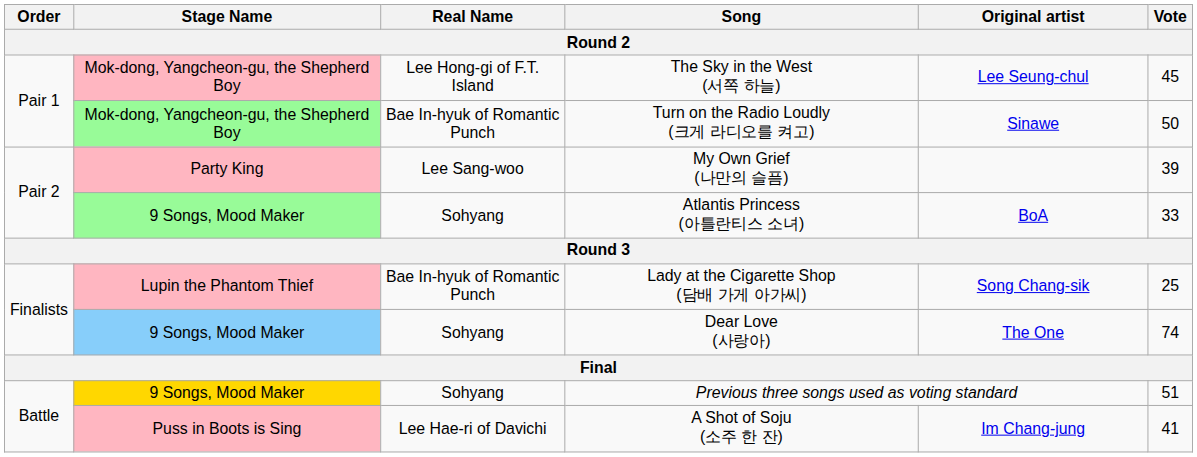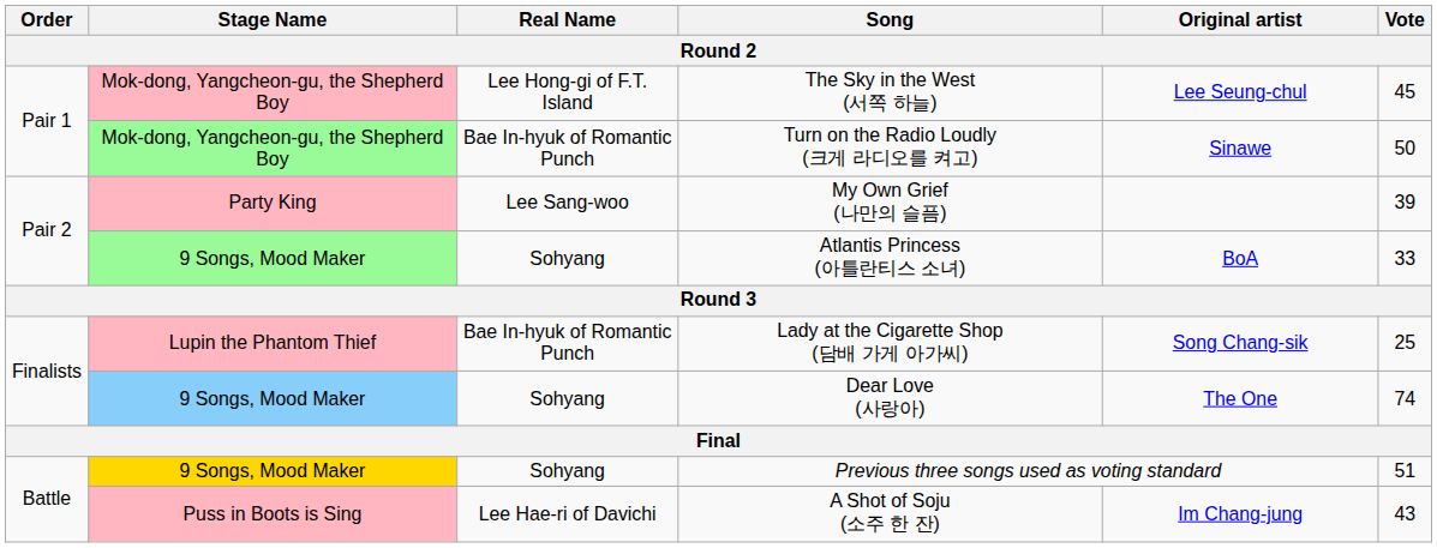 <table class="wikitable" style="text-align:center; width:95%;">
 <tr>
 <th style="width:1%;">Order</th>
 <th style="width:20%;">Stage Name</th>
 <th style="width:12%;">Real Name</th>
 <th style="width:23%;">Song</th>
 <th style="width:15%;">Original artist</th>
 <th style="width:1%;">Vote</th>
 </tr>
 <tr>
 <th colspan=6>Round 2</th>
 </tr>
 <tr>
 <td rowspan=2>Pair 1</td>
 <td bgcolor="lightpink">Mok-dong, Yangcheon-gu, the Shepherd Boy</td>
 <td>Lee Hong-gi of F.T. Island</td>
 <td>The Sky in the West<br>(서쪽 하늘)</td>
 <td><a href='#'>Lee Seung-chul</a></td>
 <td>45</td>
 </tr>
 <tr>
 <td bgcolor="palegreen">Mok-dong, Yangcheon-gu, the Shepherd Boy</td>
 <td>Bae In-hyuk of Romantic Punch</td>
 <td>Turn on the Radio Loudly<br>(크게 라디오를 켜고)</td>
 <td><a href='#'>Sinawe</a></td>
 <td>50</td>
 </tr>
 <tr>
 <td rowspan=2>Pair 2</td>
 <td bgcolor="lightpink">Party King</td>
 <td>Lee Sang-woo</td>
 <td>My Own Grief<br>(나만의 슬픔)</td>
 <td></td>
 <td>39</td>
 </tr>
 <tr>
 <td bgcolor="palegreen">9 Songs, Mood Maker</td>
 <td>Sohyang</td>
 <td>Atlantis Princess<br>(아틀란티스 소녀)</td>
 <td><a href='#'>BoA</a></td>
 <td>33</td>
 </tr>
 <tr>
 <th colspan=6>Round 3</th>
 </tr>
 <tr>
 <td rowspan=2>Finalists</td>
 <td bgcolor="lightpink">Lupin the Phantom Thief</td>
 <td>Bae In-hyuk of Romantic Punch</td>
 <td>Lady at the Cigarette Shop<br>(담배 가게 아가씨)</td>
 <td><a href='#'>Song Chang-sik</a></td>
 <td>25</td>
 </tr>
 <tr>
 <td bgcolor="lightskyblue">9 Songs, Mood Maker</td>
 <td>Sohyang</td>
 <td>Dear Love<br>(사랑아)</td>
 <td><a href='#'>The One</a></td>
 <td>74</td>
 </tr>
 <tr>
 <th colspan=6>Final</th>
 </tr>
 <tr>
 <td rowspan=2>Battle</td>
 <td bgcolor="gold">9 Songs, Mood Maker</td>
 <td>Sohyang</td>
 <td colspan=2><em>Previous three songs used as voting standard</em></td>
 <td>51</td>
 </tr>
 <tr>
 <td bgcolor="lightpink">Puss in Boots is Sing</td>
 <td>Lee Hae-ri of Davichi</td>
 <td>A Shot of Soju<br>(소주 한 잔)</td>
 <td><a href='#'>Im Chang-jung</a></td>
-<td>41</td>
+<td>43</td>
 </tr>
 </table>
